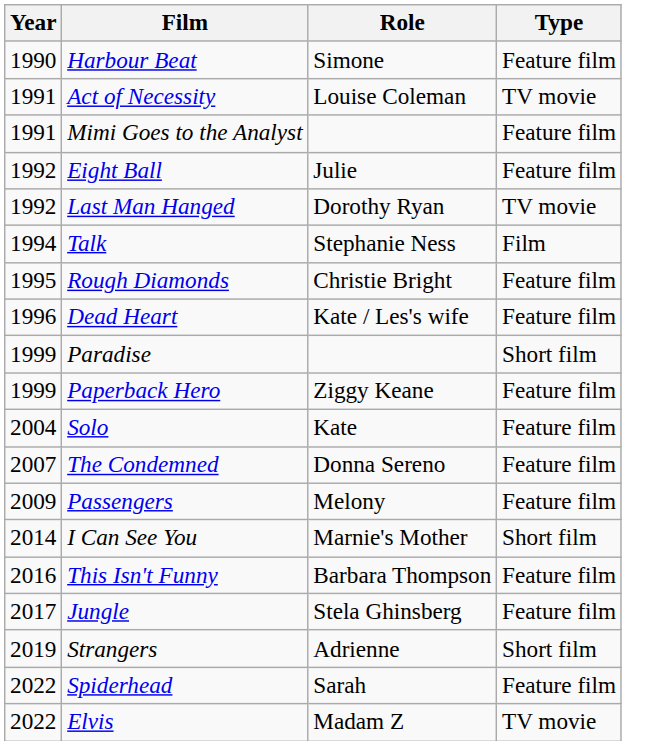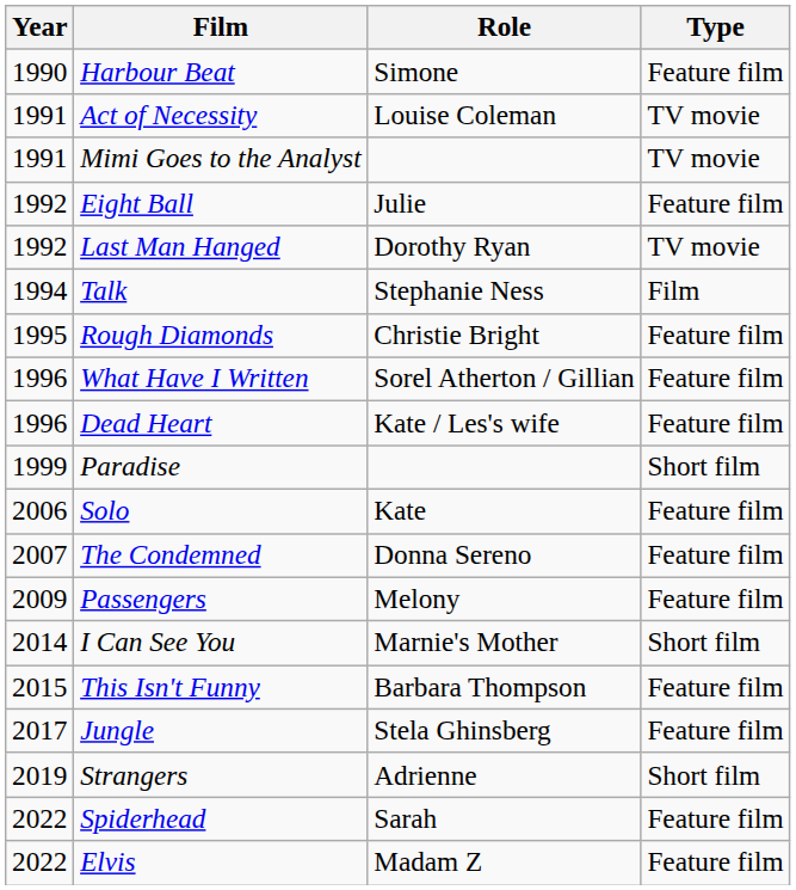 <table class="wikitable sortable">
 <tr>
 <th>Year</th>
 <th>Film</th>
 <th>Role</th>
 <th>Type</th>
 </tr>
 <tr>
 <td>1990</td>
 <td><em><a href='#'>Harbour Beat</a></em></td>
 <td>Simone</td>
 <td>Feature film</td>
 </tr>
 <tr>
 <td>1991</td>
 <td><em><a href='#'>Act of Necessity</a></em></td>
 <td>Louise Coleman</td>
 <td>TV movie</td>
 </tr>
 <tr>
 <td>1991</td>
 <td><em>Mimi Goes to the Analyst</em></td>
 <td></td>
-<td>Feature film</td>
+<td>TV movie</td>
 </tr>
 <tr>
 <td>1992</td>
 <td><em><a href='#'>Eight Ball</a></em></td>
 <td>Julie</td>
 <td>Feature film</td>
 </tr>
 <tr>
 <td>1992</td>
 <td><em><a href='#'>Last Man Hanged</a></em></td>
 <td>Dorothy Ryan</td>
 <td>TV movie</td>
 </tr>
 <tr>
 <td>1994</td>
 <td><em><a href='#'>Talk</a></em></td>
 <td>Stephanie Ness</td>
 <td>Film</td>
 </tr>
 <tr>
 <td>1995</td>
 <td><em><a href='#'>Rough Diamonds</a></em></td>
 <td>Christie Bright</td>
 <td>Feature film</td>
 </tr>
 <tr>
 <td>1996</td>
+<td><em><a href='#'>What Have I Written</a></em></td>
+<td>Sorel Atherton / Gillian</td>
+<td>Feature film</td>
+</tr>
+<tr>
+<td>1996</td>
 <td><em><a href='#'>Dead Heart</a></em></td>
 <td>Kate / Les's wife</td>
 <td>Feature film</td>
 </tr>
 <tr>
 <td>1999</td>
 <td><em>Paradise</em></td>
 <td></td>
 <td>Short film</td>
 </tr>
 <tr>
-<td>1999</td>
-<td><em><a href='#'>Paperback Hero</a></em></td>
-<td>Ziggy Keane</td>
-<td>Feature film</td>
-</tr>
-<tr>
-<td>2004</td>
+<td>2006</td>
 <td><em><a href='#'>Solo</a></em></td>
 <td>Kate</td>
 <td>Feature film</td>
 </tr>
 <tr>
 <td>2007</td>
 <td><em><a href='#'>The Condemned</a></em></td>
 <td>Donna Sereno</td>
 <td>Feature film</td>
 </tr>
 <tr>
 <td>2009</td>
 <td><em><a href='#'>Passengers</a></em></td>
 <td>Melony</td>
 <td>Feature film</td>
 </tr>
 <tr>
 <td>2014</td>
 <td><em>I Can See You</em></td>
 <td>Marnie's Mother</td>
 <td>Short film</td>
 </tr>
 <tr>
-<td>2016</td>
+<td>2015</td>
 <td><em><a href='#'>This Isn't Funny</a></em></td>
 <td>Barbara Thompson</td>
 <td>Feature film</td>
 </tr>
 <tr>
 <td>2017</td>
 <td><em><a href='#'>Jungle</a></em></td>
 <td>Stela Ghinsberg</td>
 <td>Feature film</td>
 </tr>
 <tr>
 <td>2019</td>
 <td><em>Strangers</em></td>
 <td>Adrienne</td>
 <td>Short film</td>
 </tr>
 <tr>
 <td>2022</td>
 <td><em><a href='#'>Spiderhead</a></em></td>
 <td>Sarah</td>
 <td>Feature film</td>
 </tr>
 <tr>
 <td>2022</td>
 <td><em><a href='#'>Elvis</a></em></td>
 <td>Madam Z</td>
-<td>TV movie</td>
+<td>Feature film</td>
 </tr>
 </table>
